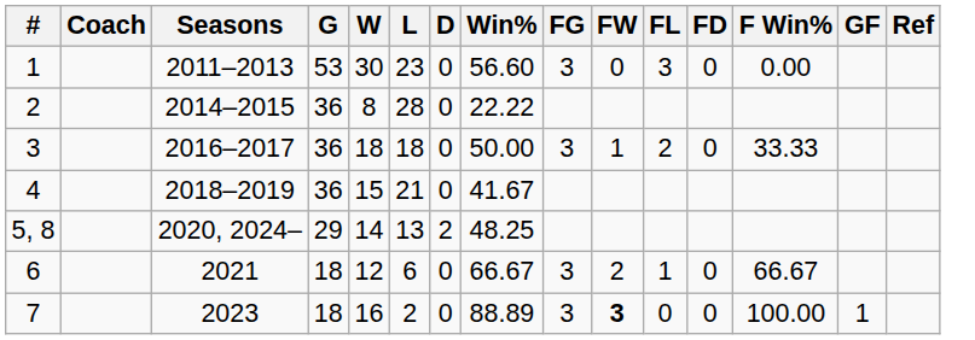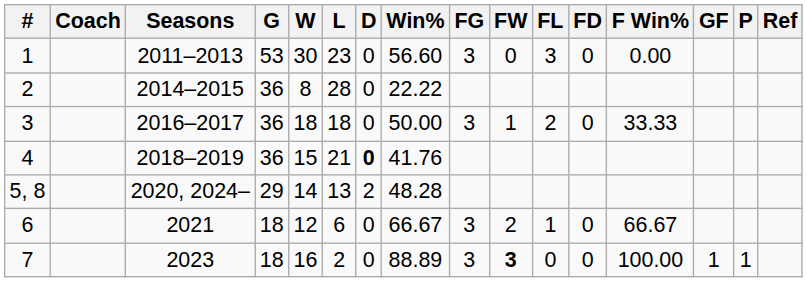 <table class="wikitable sortable" style="text-align:center">
 <tr>
 <th class="unsortable">#</th>
 <th>Coach</th>
 <th>Seasons</th>
 <th>G</th>
 <th>W</th>
 <th>L</th>
 <th>D</th>
 <th>Win%</th>
 <th>FG</th>
 <th>FW</th>
 <th>FL</th>
 <th>FD</th>
 <th>F Win%</th>
 <th>GF</th>
+<th>P</th>
 <th class="unsortable">Ref</th>
 </tr>
 <tr>
 <td>1</td>
 <td align="left"></td>
 <td>2011–2013</td>
 <td>53</td>
 <td>30</td>
 <td>23</td>
 <td>0</td>
 <td>56.60</td>
 <td>3</td>
 <td>0</td>
 <td>3</td>
 <td>0</td>
 <td>0.00</td>
 <td></td>
 <td></td>
+<td></td>
 </tr>
 <tr>
 <td>2</td>
 <td align="left"></td>
 <td>2014–2015</td>
 <td>36</td>
 <td>8</td>
 <td>28</td>
 <td>0</td>
 <td>22.22</td>
+<td></td>
 <td></td>
 <td></td>
 <td></td>
 <td></td>
 <td></td>
 <td></td>
 <td></td>
 </tr>
 <tr>
 <td>3</td>
 <td align="left"></td>
 <td>2016–2017</td>
 <td>36</td>
 <td>18</td>
 <td>18</td>
 <td>0</td>
 <td>50.00</td>
 <td>3</td>
 <td>1</td>
 <td>2</td>
 <td>0</td>
 <td>33.33</td>
 <td></td>
 <td></td>
+<td></td>
 </tr>
 <tr>
 <td>4</td>
 <td align="left"></td>
 <td>2018–2019</td>
 <td>36</td>
 <td>15</td>
 <td>21</td>
-<td>0</td>
-<td>41.67</td>
+<td><strong>0</strong></td>
+<td>41.76</td>
+<td></td>
 <td></td>
 <td></td>
 <td></td>
 <td></td>
 <td></td>
 <td></td>
 <td></td>
 </tr>
 <tr>
 <td>5, 8</td>
 <td align="left"></td>
 <td>2020, 2024–</td>
 <td>29</td>
 <td>14</td>
 <td>13</td>
 <td>2</td>
-<td>48.25</td>
+<td>48.28</td>
+<td></td>
 <td></td>
 <td></td>
 <td></td>
 <td></td>
 <td></td>
 <td></td>
 <td></td>
 </tr>
 <tr>
 <td>6</td>
 <td align="left"></td>
 <td>2021</td>
 <td>18</td>
 <td>12</td>
 <td>6</td>
 <td>0</td>
 <td>66.67</td>
 <td>3</td>
 <td>2</td>
 <td>1</td>
 <td>0</td>
 <td>66.67</td>
 <td></td>
 <td></td>
+<td></td>
 </tr>
 <tr>
 <td>7</td>
 <td align="left"></td>
 <td>2023</td>
 <td>18</td>
 <td>16</td>
 <td>2</td>
 <td>0</td>
 <td>88.89</td>
 <td>3</td>
 <td><strong>3</strong></td>
 <td>0</td>
 <td>0</td>
 <td>100.00</td>
 <td>1</td>
+<td>1</td>
 <td></td>
 </tr>
 </table>
